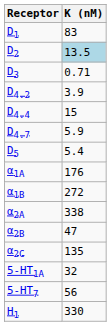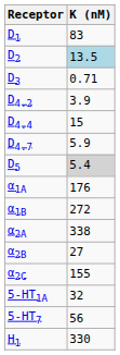 <table class="wikitable floatright" style="font-size:small;">
 <tr>
 <th>Receptor</th>
 <th>K (nM)</th>
 </tr>
 <tr>
 <td><a href='#'>D<sub>1</sub></a></td>
 <td>83</td>
 </tr>
 <tr>
 <td><a href='#'>D<sub>2</sub></a></td>
 <td style="background: lightblue;">13.5</td>
 </tr>
 <tr>
 <td><a href='#'>D<sub>3</sub></a></td>
 <td>0.71</td>
 </tr>
 <tr>
 <td><a href='#'>D<sub>4.2</sub></a></td>
 <td>3.9</td>
 </tr>
 <tr>
 <td><a href='#'>D<sub>4.4</sub></a></td>
 <td>15</td>
 </tr>
 <tr>
 <td><a href='#'>D<sub>4.7</sub></a></td>
 <td>5.9</td>
 </tr>
 <tr>
 <td><a href='#'>D<sub>5</sub></a></td>
-<td>5.4</td>
+<td style="background: lightgrey;">5.4</td>
 </tr>
 <tr>
 <td><a href='#'>α<sub>1A</sub></a></td>
 <td>176</td>
 </tr>
 <tr>
 <td><a href='#'>α<sub>1B</sub></a></td>
 <td>272</td>
 </tr>
 <tr>
 <td><a href='#'>α<sub>2A</sub></a></td>
 <td>338</td>
 </tr>
 <tr>
 <td><a href='#'>α<sub>2B</sub></a></td>
-<td>47</td>
+<td>27</td>
 </tr>
 <tr>
 <td><a href='#'>α<sub>2C</sub></a></td>
-<td>135</td>
+<td>155</td>
 </tr>
 <tr>
 <td><a href='#'>5-HT<sub>1A</sub></a></td>
 <td>32</td>
 </tr>
 <tr>
 <td><a href='#'>5-HT<sub>7</sub></a></td>
 <td>56</td>
 </tr>
 <tr>
 <td><a href='#'>H<sub>1</sub></a></td>
 <td>330</td>
 </tr>
 </table>
